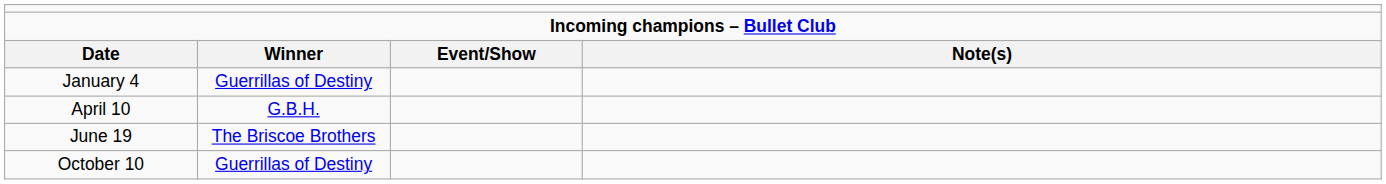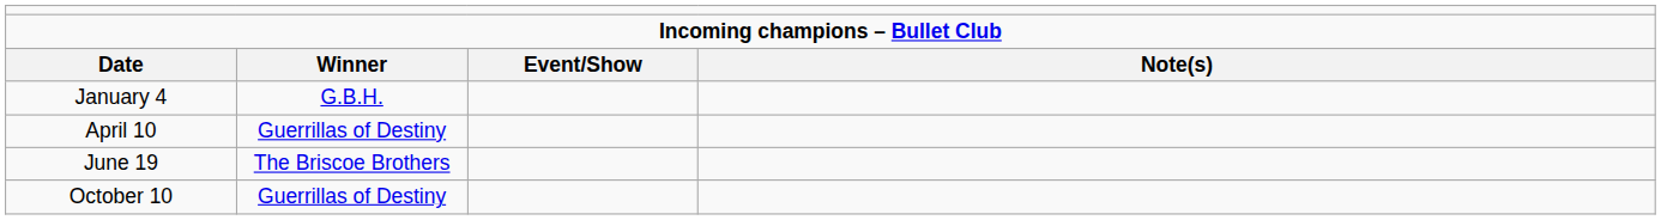 <table class="wikitable" style="text-align:center; width:100%;">
 <tr>
 <td colspan="5"></td>
 </tr>
 <tr>
 <td colspan="5"><strong>Incoming champions – <a href='#'>Bullet Club</a> </strong></td>
 </tr>
 <tr>
 <th width=14%>Date</th>
 <th width=14%>Winner</th>
 <th width=14%>Event/Show</th>
 <th width=58%>Note(s)</th>
 </tr>
 <tr>
 <td>January 4</td>
-<td><a href='#'>Guerrillas of Destiny</a><br></td>
+<td><a href='#'>G.B.H.</a><br></td>
 <td></td>
 <td align=left></td>
 </tr>
 <tr>
 <td>April 10</td>
-<td><a href='#'>G.B.H.</a><br></td>
+<td><a href='#'>Guerrillas of Destiny</a><br></td>
 <td></td>
 <td align=left></td>
 </tr>
 <tr>
 <td>June 19</td>
 <td><a href='#'>The Briscoe Brothers</a><br></td>
 <td></td>
 <td align=left></td>
 </tr>
 <tr>
 <td>October 10</td>
 <td><a href='#'>Guerrillas of Destiny</a><br></td>
 <td></td>
 <td align=left></td>
 </tr>
 </table>
